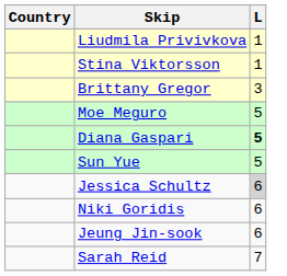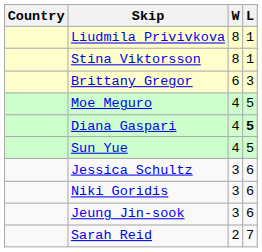 <table class=wikitable>
 <tr>
 <th>Country</th>
 <th>Skip</th>
+<th>W</th>
 <th>L</th>
 </tr>
 <tr bgcolor=#ffffcc>
 <td></td>
 <td><a href='#'>Liudmila Privivkova</a></td>
+<td>8</td>
 <td>1</td>
 </tr>
 <tr bgcolor=#ffffcc>
 <td></td>
 <td><a href='#'>Stina Viktorsson</a></td>
+<td>8</td>
 <td>1</td>
 </tr>
 <tr bgcolor=#ffffcc>
 <td></td>
 <td><a href='#'>Brittany Gregor</a></td>
+<td>6</td>
 <td>3</td>
 </tr>
 <tr bgcolor=#ccffcc>
 <td></td>
 <td><a href='#'>Moe Meguro</a></td>
+<td>4</td>
 <td>5</td>
 </tr>
 <tr bgcolor=#ccffcc>
 <td></td>
 <td><a href='#'>Diana Gaspari</a></td>
+<td>4</td>
 <td><strong>5</strong></td>
 </tr>
 <tr bgcolor=#ccffcc>
 <td></td>
 <td><a href='#'>Sun Yue</a></td>
+<td>4</td>
 <td>5</td>
 </tr>
 <tr>
 <td></td>
 <td><a href='#'>Jessica Schultz</a></td>
-<td style="background: lightgrey;">6</td>
+<td>3</td>
+<td>6</td>
 </tr>
 <tr>
 <td></td>
 <td><a href='#'>Niki Goridis</a></td>
+<td>3</td>
 <td>6</td>
 </tr>
 <tr>
 <td></td>
 <td><a href='#'>Jeung Jin-sook</a></td>
+<td>3</td>
 <td>6</td>
 </tr>
 <tr>
 <td></td>
 <td><a href='#'>Sarah Reid</a></td>
+<td>2</td>
 <td>7</td>
 </tr>
 </table>
